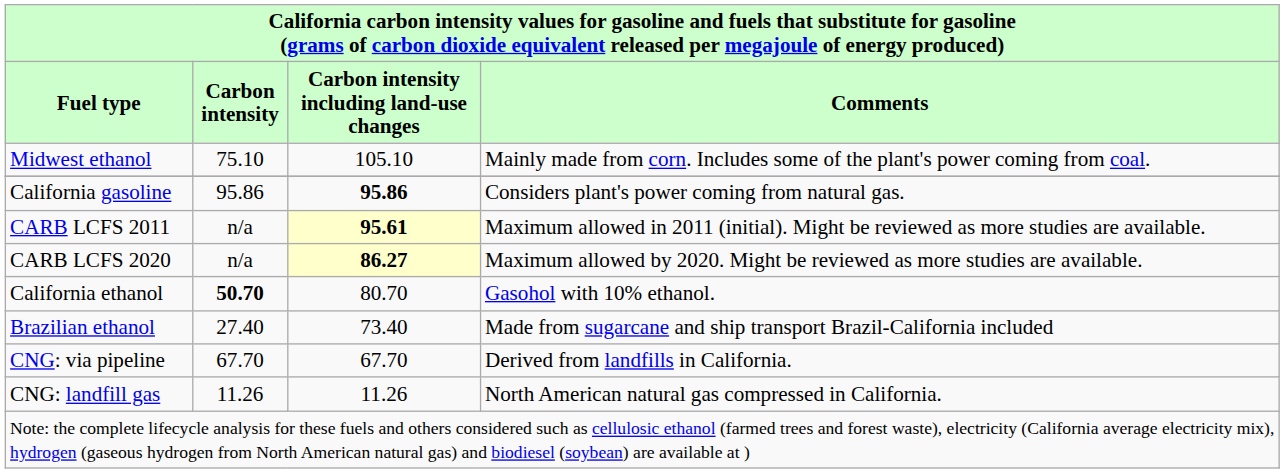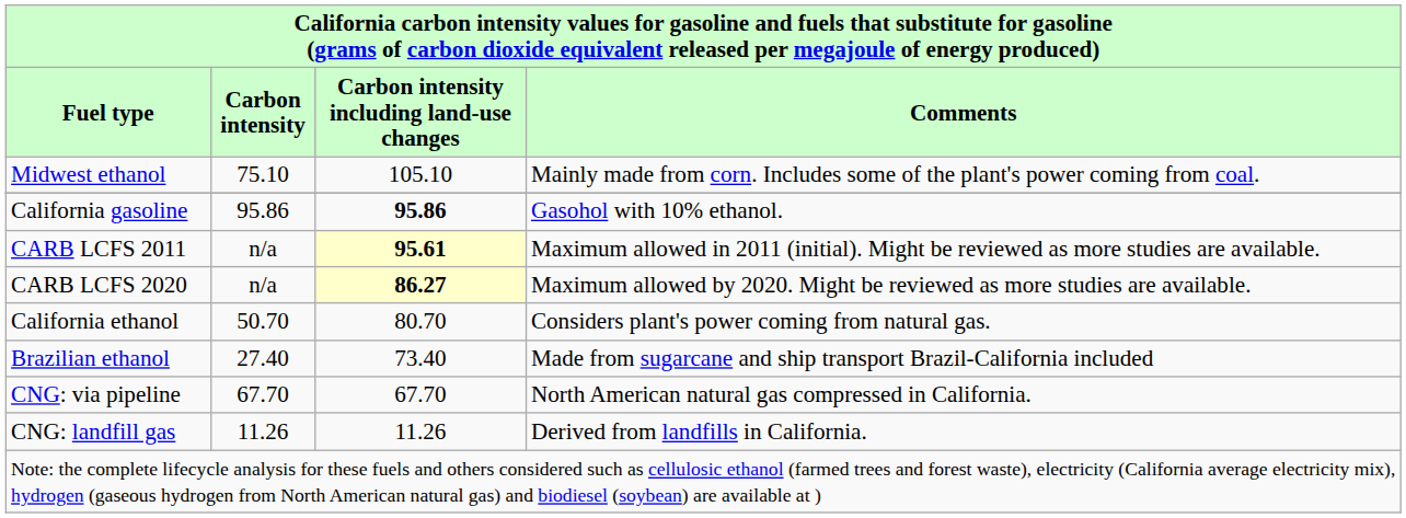 <table class="wikitable" style="margin: 1em auto 1em auto">
 <tr>
 <th colspan="4" align=center style="background-color: #ccffcc;">California carbon intensity values for gasoline and fuels that substitute for gasoline <br>  (<a href='#'>grams</a> of <a href='#'>carbon dioxide equivalent</a> released per <a href='#'>megajoule</a> of energy produced)</th>
 </tr>
 <tr>
 <th style="background-color: #ccffcc;">Fuel type</th>
 <th style="background-color: #ccffcc;">Carbon<br>intensity</th>
 <th style="background-color: #ccffcc;">Carbon intensity <br> including land-use<br>changes</th>
 <th style="background-color: #ccffcc;">Comments</th>
 </tr>
 <tr>
 <td><a href='#'>Midwest ethanol</a></td>
 <td style="text-align:center;">75.10</td>
 <td style="text-align:center;">105.10</td>
 <td>Mainly made from <a href='#'>corn</a>. Includes some of the plant's power coming from <a href='#'>coal</a>.</td>
 </tr>
 <tr>
 </tr>
 <tr>
 <td>California <a href='#'>gasoline</a></td>
 <td style="text-align:center;">95.86</td>
 <td style="text-align:center;"><strong>95.86</strong></td>
-<td>Considers plant's power coming from natural gas.</td>
+<td><a href='#'>Gasohol</a> with 10% ethanol.</td>
 </tr>
 <tr>
 <td><a href='#'>CARB</a> LCFS 2011</td>
 <td style="text-align:center;">n/a</td>
 <td style="background:#ffffcc; text-align:center;"><strong>95.61</strong></td>
 <td>Maximum allowed in 2011 (initial). Might be reviewed as more studies are available.</td>
 </tr>
 <tr>
 <td>CARB LCFS 2020</td>
 <td style="text-align:center;">n/a</td>
 <td style="background:#ffffcc; text-align:center;"><strong>86.27</strong></td>
 <td>Maximum allowed by 2020. Might be reviewed as more studies are available.</td>
 </tr>
 <tr>
 <td>California ethanol</td>
-<td style="text-align:center;"><strong>50.70</strong></td>
+<td style="text-align:center;">50.70</td>
 <td style="text-align:center;">80.70</td>
-<td><a href='#'>Gasohol</a> with 10% ethanol.</td>
+<td>Considers plant's power coming from natural gas.</td>
 </tr>
 <tr>
 <td><a href='#'>Brazilian ethanol</a></td>
 <td style="text-align:center;">27.40</td>
 <td style="text-align:center;">73.40</td>
 <td>Made from <a href='#'>sugarcane</a> and ship transport Brazil-California included</td>
 </tr>
 <tr>
 <td><a href='#'>CNG</a>: via pipeline</td>
 <td style="text-align:center;">67.70</td>
 <td style="text-align:center;">67.70</td>
-<td>Derived from <a href='#'>landfills</a> in California.</td>
+<td>North American natural gas compressed in California.</td>
 </tr>
 <tr>
 <td>CNG: <a href='#'>landfill gas</a></td>
 <td style="text-align:center;">11.26</td>
 <td style="text-align:center;">11.26</td>
-<td>North American natural gas compressed in California.</td>
+<td>Derived from <a href='#'>landfills</a> in California.</td>
 </tr>
 <tr>
 <td colspan="4"><small>Note: the complete lifecycle analysis for these fuels and others considered such as <a href='#'>cellulosic ethanol</a> (farmed trees and forest waste), electricity (California average electricity mix),<br> <a href='#'>hydrogen</a> (gaseous hydrogen from North American natural gas) and <a href='#'>biodiesel</a> (<a href='#'>soybean</a>) are available at )</small></td>
 </tr>
 </table>
